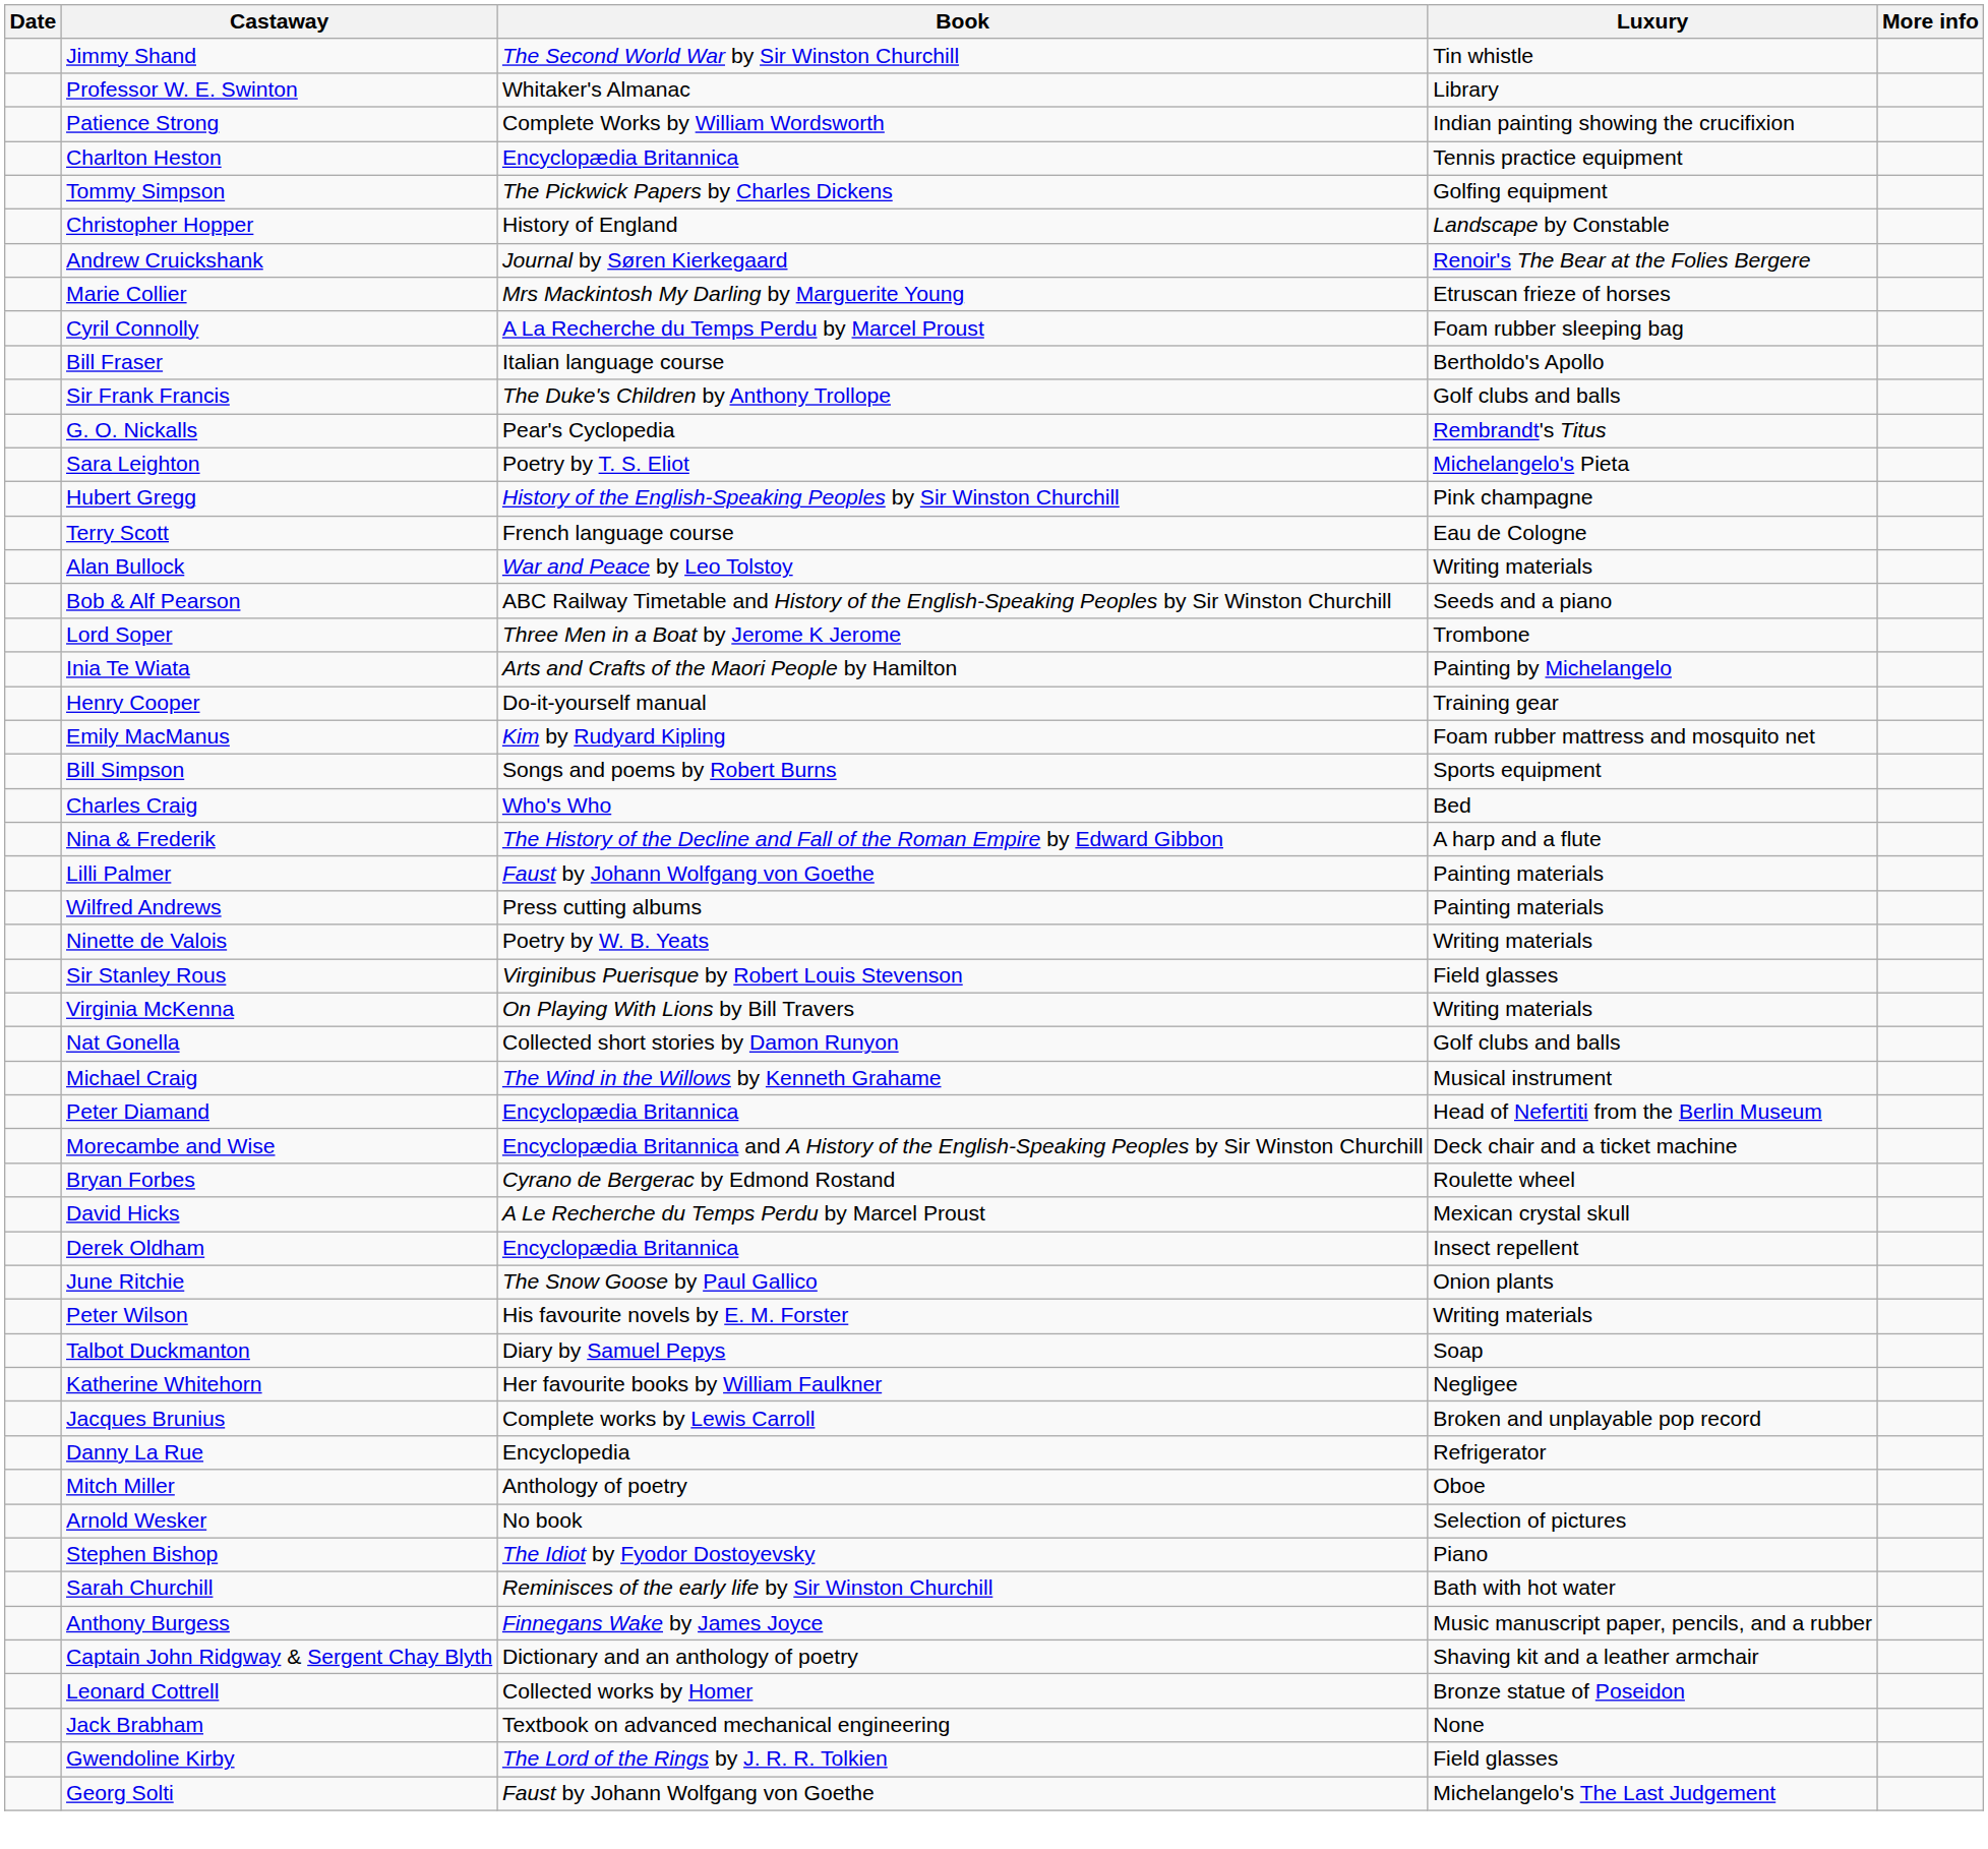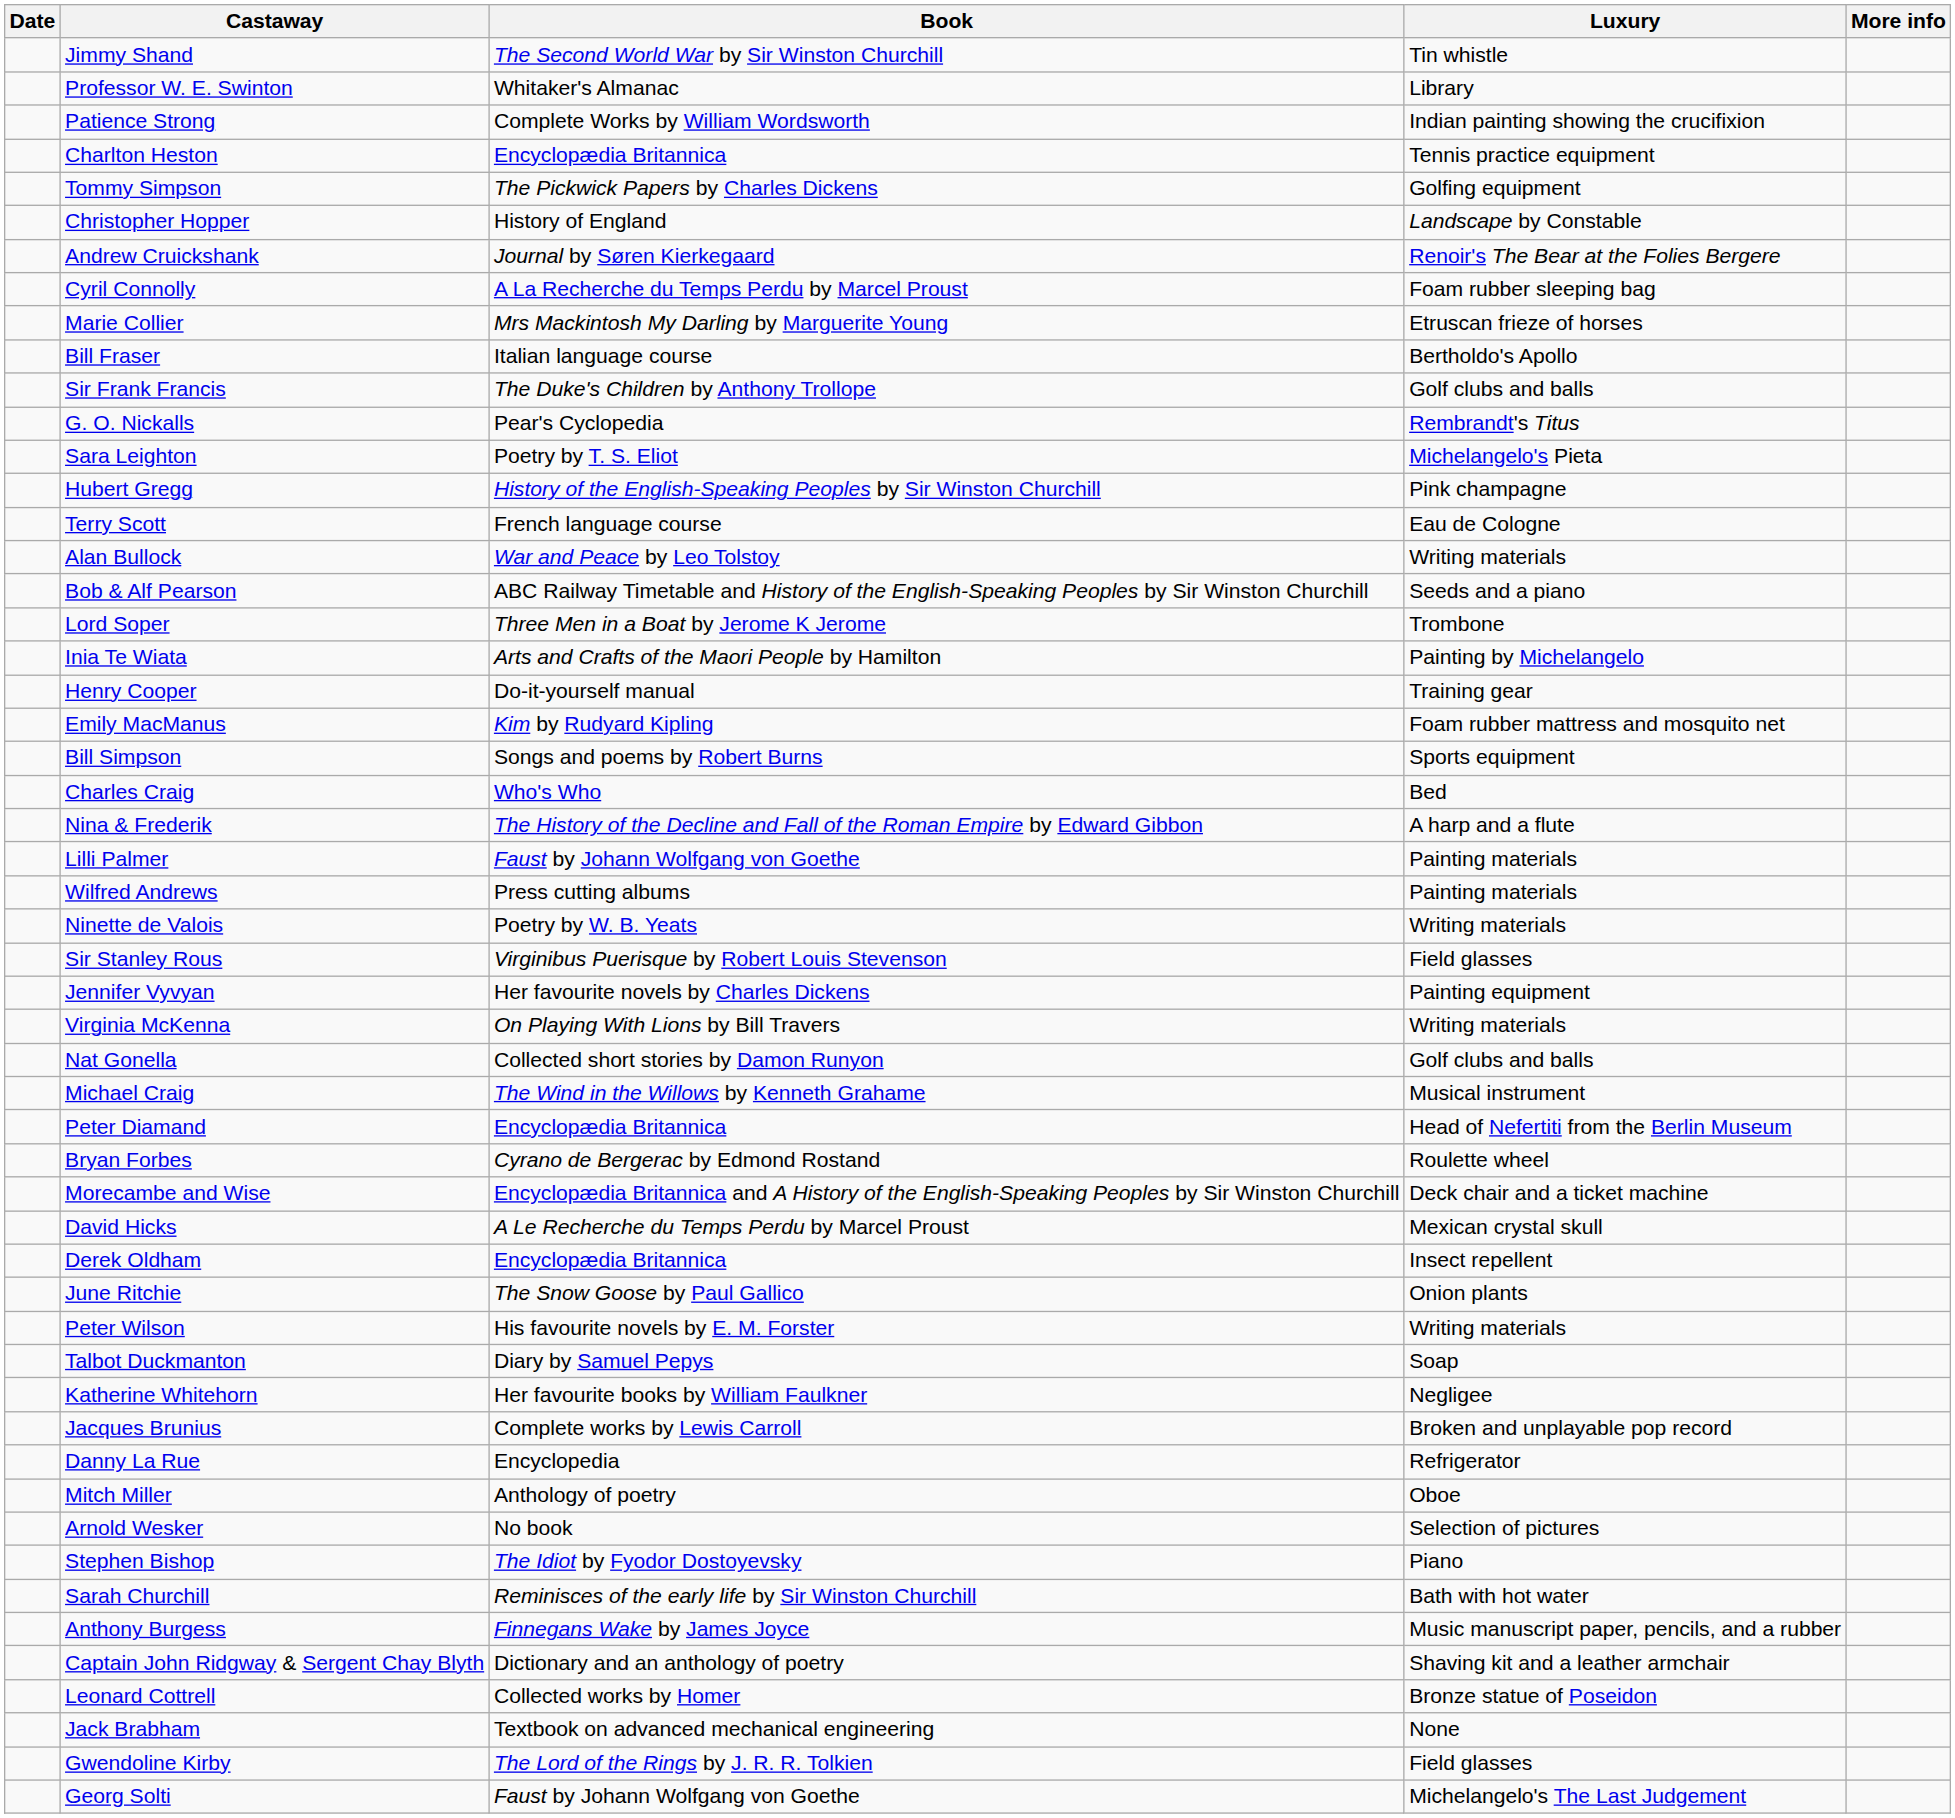 <table class="wikitable sortable">
 <tr>
 <th>Date</th>
 <th>Castaway</th>
 <th>Book</th>
 <th>Luxury</th>
 <th>More info</th>
 </tr>
 <tr>
 <td></td>
 <td><a href='#'>Jimmy Shand</a></td>
 <td><em><a href='#'>The Second World War</a></em> by <a href='#'>Sir Winston Churchill</a></td>
 <td>Tin whistle</td>
 <td></td>
 </tr>
 <tr>
 <td></td>
 <td><a href='#'>Professor W. E. Swinton</a></td>
 <td>Whitaker's Almanac</td>
 <td>Library</td>
 <td></td>
 </tr>
 <tr>
 <td></td>
 <td><a href='#'>Patience Strong</a></td>
 <td>Complete Works by <a href='#'>William Wordsworth</a></td>
 <td>Indian painting showing the crucifixion</td>
 <td></td>
 </tr>
 <tr>
 <td></td>
 <td><a href='#'>Charlton Heston</a></td>
 <td><a href='#'>Encyclopædia Britannica</a></td>
 <td>Tennis practice equipment</td>
 <td></td>
 </tr>
 <tr>
 <td></td>
 <td><a href='#'>Tommy Simpson</a></td>
 <td><em>The Pickwick Papers</em> by <a href='#'>Charles Dickens</a></td>
 <td>Golfing equipment</td>
 <td></td>
 </tr>
 <tr>
 <td></td>
 <td><a href='#'>Christopher Hopper</a></td>
 <td>History of England</td>
 <td><em>Landscape</em> by Constable</td>
 <td></td>
 </tr>
 <tr>
 <td></td>
 <td><a href='#'>Andrew Cruickshank</a></td>
 <td><em>Journal</em> by <a href='#'>Søren Kierkegaard</a></td>
 <td><a href='#'>Renoir's</a> <em>The Bear at the Folies Bergere</em></td>
 <td></td>
 </tr>
 <tr>
 <td></td>
-<td><a href='#'>Marie Collier</a></td>
-<td><em>Mrs Mackintosh My Darling</em> by <a href='#'>Marguerite Young</a></td>
-<td>Etruscan frieze of horses</td>
+<td><a href='#'>Cyril Connolly</a></td>
+<td><a href='#'>A La Recherche du Temps Perdu</a> by <a href='#'>Marcel Proust</a></td>
+<td>Foam rubber sleeping bag</td>
 <td></td>
 </tr>
 <tr>
 <td></td>
-<td><a href='#'>Cyril Connolly</a></td>
-<td><a href='#'>A La Recherche du Temps Perdu</a> by <a href='#'>Marcel Proust</a></td>
-<td>Foam rubber sleeping bag</td>
+<td><a href='#'>Marie Collier</a></td>
+<td><em>Mrs Mackintosh My Darling</em> by <a href='#'>Marguerite Young</a></td>
+<td>Etruscan frieze of horses</td>
 <td></td>
 </tr>
 <tr>
 <td></td>
 <td><a href='#'>Bill Fraser</a></td>
 <td>Italian language course</td>
 <td>Bertholdo's Apollo</td>
 <td></td>
 </tr>
 <tr>
 <td></td>
 <td><a href='#'>Sir Frank Francis</a></td>
 <td><em>The Duke's Children</em> by <a href='#'>Anthony Trollope</a></td>
 <td>Golf clubs and balls</td>
 <td></td>
 </tr>
 <tr>
 <td></td>
 <td><a href='#'>G. O. Nickalls</a></td>
 <td>Pear's Cyclopedia</td>
 <td><a href='#'>Rembrandt</a>'s <em>Titus</em></td>
 <td></td>
 </tr>
 <tr>
 <td></td>
 <td><a href='#'>Sara Leighton</a></td>
 <td>Poetry by <a href='#'>T. S. Eliot</a></td>
 <td><a href='#'>Michelangelo's</a> Pieta</td>
 <td></td>
 </tr>
 <tr>
 <td></td>
 <td><a href='#'>Hubert Gregg</a></td>
 <td><em><a href='#'>History of the English-Speaking Peoples</a></em> by <a href='#'>Sir Winston Churchill</a></td>
 <td>Pink champagne</td>
 <td></td>
 </tr>
 <tr>
 <td></td>
 <td><a href='#'>Terry Scott</a></td>
 <td>French language course</td>
 <td>Eau de Cologne</td>
 <td></td>
 </tr>
 <tr>
 <td></td>
 <td><a href='#'>Alan Bullock</a></td>
 <td><em><a href='#'>War and Peace</a></em> by <a href='#'>Leo Tolstoy</a></td>
 <td>Writing materials</td>
 <td></td>
 </tr>
 <tr>
 <td></td>
 <td><a href='#'>Bob & Alf Pearson</a></td>
 <td>ABC Railway Timetable and <em>History of the English-Speaking Peoples</em> by Sir Winston Churchill</td>
 <td>Seeds and a piano</td>
 <td></td>
 </tr>
 <tr>
 <td></td>
 <td><a href='#'>Lord Soper</a></td>
 <td><em>Three Men in a Boat</em> by <a href='#'>Jerome K Jerome</a></td>
 <td>Trombone</td>
 <td></td>
 </tr>
 <tr>
 <td></td>
 <td><a href='#'>Inia Te Wiata</a></td>
 <td><em>Arts and Crafts of the Maori People</em> by Hamilton</td>
 <td>Painting by <a href='#'>Michelangelo</a></td>
 <td></td>
 </tr>
 <tr>
 <td></td>
 <td><a href='#'>Henry Cooper</a></td>
 <td>Do-it-yourself manual</td>
 <td>Training gear</td>
 <td></td>
 </tr>
 <tr>
 <td></td>
 <td><a href='#'>Emily MacManus</a></td>
 <td><em><a href='#'>Kim</a></em> by <a href='#'>Rudyard Kipling</a></td>
 <td>Foam rubber mattress and mosquito net</td>
 <td></td>
 </tr>
 <tr>
 <td></td>
 <td><a href='#'>Bill Simpson</a></td>
 <td>Songs and poems by <a href='#'>Robert Burns</a></td>
 <td>Sports equipment</td>
 <td></td>
 </tr>
 <tr>
 <td></td>
 <td><a href='#'>Charles Craig</a></td>
 <td><a href='#'>Who's Who</a></td>
 <td>Bed</td>
 <td></td>
 </tr>
 <tr>
 <td></td>
 <td><a href='#'>Nina & Frederik</a></td>
 <td><em><a href='#'>The History of the Decline and Fall of the Roman Empire</a></em> by <a href='#'>Edward Gibbon</a></td>
 <td>A harp and a flute</td>
 <td></td>
 </tr>
 <tr>
 <td></td>
 <td><a href='#'>Lilli Palmer</a></td>
 <td><em><a href='#'>Faust</a></em> by <a href='#'>Johann Wolfgang von Goethe</a></td>
 <td>Painting materials</td>
 <td></td>
 </tr>
 <tr>
 <td></td>
 <td><a href='#'>Wilfred Andrews</a></td>
 <td>Press cutting albums</td>
 <td>Painting materials</td>
 <td></td>
 </tr>
 <tr>
 <td></td>
 <td><a href='#'>Ninette de Valois</a></td>
 <td>Poetry by <a href='#'>W. B. Yeats</a></td>
 <td>Writing materials</td>
 <td></td>
 </tr>
 <tr>
 <td></td>
 <td><a href='#'>Sir Stanley Rous</a></td>
 <td><em>Virginibus Puerisque</em> by <a href='#'>Robert Louis Stevenson</a></td>
 <td>Field glasses</td>
 <td></td>
 </tr>
 <tr>
 <td></td>
+<td><a href='#'>Jennifer Vyvyan</a></td>
+<td>Her favourite novels by <a href='#'>Charles Dickens</a></td>
+<td>Painting equipment</td>
+<td></td>
+</tr>
+<tr>
+<td></td>
 <td><a href='#'>Virginia McKenna</a></td>
 <td><em>On Playing With Lions</em> by Bill Travers</td>
 <td>Writing materials</td>
 <td></td>
 </tr>
 <tr>
 <td></td>
 <td><a href='#'>Nat Gonella</a></td>
 <td>Collected short stories by <a href='#'>Damon Runyon</a></td>
 <td>Golf clubs and balls</td>
 <td></td>
 </tr>
 <tr>
 <td></td>
 <td><a href='#'>Michael Craig</a></td>
 <td><em><a href='#'>The Wind in the Willows</a></em> by <a href='#'>Kenneth Grahame</a></td>
 <td>Musical instrument</td>
 <td></td>
 </tr>
 <tr>
 <td></td>
 <td><a href='#'>Peter Diamand</a></td>
 <td><a href='#'>Encyclopædia Britannica</a></td>
 <td>Head of <a href='#'>Nefertiti</a> from the <a href='#'>Berlin Museum</a></td>
 <td></td>
 </tr>
 <tr>
 <td></td>
-<td><a href='#'>Morecambe and Wise</a></td>
-<td><a href='#'>Encyclopædia Britannica</a> and <em>A History of the English-Speaking Peoples</em> by Sir Winston Churchill</td>
-<td>Deck chair and a ticket machine</td>
+<td><a href='#'>Bryan Forbes</a></td>
+<td><em>Cyrano de Bergerac</em> by Edmond Rostand</td>
+<td>Roulette wheel</td>
 <td></td>
 </tr>
 <tr>
 <td></td>
-<td><a href='#'>Bryan Forbes</a></td>
-<td><em>Cyrano de Bergerac</em> by Edmond Rostand</td>
-<td>Roulette wheel</td>
+<td><a href='#'>Morecambe and Wise</a></td>
+<td><a href='#'>Encyclopædia Britannica</a> and <em>A History of the English-Speaking Peoples</em> by Sir Winston Churchill</td>
+<td>Deck chair and a ticket machine</td>
 <td></td>
 </tr>
 <tr>
 <td></td>
 <td><a href='#'>David Hicks</a></td>
 <td><em>A Le Recherche du Temps Perdu</em> by Marcel Proust</td>
 <td>Mexican crystal skull</td>
 <td></td>
 </tr>
 <tr>
 <td></td>
 <td><a href='#'>Derek Oldham</a></td>
 <td><a href='#'>Encyclopædia Britannica</a></td>
 <td>Insect repellent</td>
 <td></td>
 </tr>
 <tr>
 <td></td>
 <td><a href='#'>June Ritchie</a></td>
 <td><em>The Snow Goose</em> by <a href='#'>Paul Gallico</a></td>
 <td>Onion plants</td>
 <td></td>
 </tr>
 <tr>
 <td></td>
 <td><a href='#'>Peter Wilson</a></td>
 <td>His favourite novels by <a href='#'>E. M. Forster</a></td>
 <td>Writing materials</td>
 <td></td>
 </tr>
 <tr>
 <td></td>
 <td><a href='#'>Talbot Duckmanton</a></td>
 <td>Diary by <a href='#'>Samuel Pepys</a></td>
 <td>Soap</td>
 <td></td>
 </tr>
 <tr>
 <td></td>
 <td><a href='#'>Katherine Whitehorn</a></td>
 <td>Her favourite books by <a href='#'>William Faulkner</a></td>
 <td>Negligee</td>
 <td></td>
 </tr>
 <tr>
 <td></td>
 <td><a href='#'>Jacques Brunius</a></td>
 <td>Complete works by <a href='#'>Lewis Carroll</a></td>
 <td>Broken and unplayable pop record</td>
 <td></td>
 </tr>
 <tr>
 <td></td>
 <td><a href='#'>Danny La Rue</a></td>
 <td>Encyclopedia</td>
 <td>Refrigerator</td>
 <td></td>
 </tr>
 <tr>
 <td></td>
 <td><a href='#'>Mitch Miller</a></td>
 <td>Anthology of poetry</td>
 <td>Oboe</td>
 <td></td>
 </tr>
 <tr>
 <td></td>
 <td><a href='#'>Arnold Wesker</a></td>
 <td>No book</td>
 <td>Selection of pictures</td>
 <td></td>
 </tr>
 <tr>
 <td></td>
 <td><a href='#'>Stephen Bishop</a></td>
 <td><em><a href='#'>The Idiot</a></em> by <a href='#'>Fyodor Dostoyevsky</a></td>
 <td>Piano</td>
 <td></td>
 </tr>
 <tr>
 <td></td>
 <td><a href='#'>Sarah Churchill</a></td>
 <td><em>Reminisces of the early life</em> by <a href='#'>Sir Winston Churchill</a></td>
 <td>Bath with hot water</td>
 <td></td>
 </tr>
 <tr>
 <td></td>
 <td><a href='#'>Anthony Burgess</a></td>
 <td><em><a href='#'>Finnegans Wake</a></em> by <a href='#'>James Joyce</a></td>
 <td>Music manuscript paper, pencils, and a rubber</td>
 <td></td>
 </tr>
 <tr>
 <td></td>
 <td><a href='#'>Captain John Ridgway</a> & <a href='#'>Sergent Chay Blyth</a></td>
 <td>Dictionary and an anthology of poetry</td>
 <td>Shaving kit and a leather armchair</td>
 <td></td>
 </tr>
 <tr>
 <td></td>
 <td><a href='#'>Leonard Cottrell</a></td>
 <td>Collected works by <a href='#'>Homer</a></td>
 <td>Bronze statue of <a href='#'>Poseidon</a></td>
 <td></td>
 </tr>
 <tr>
 <td></td>
 <td><a href='#'>Jack Brabham</a></td>
 <td>Textbook on advanced mechanical engineering</td>
 <td>None</td>
 <td></td>
 </tr>
 <tr>
 <td></td>
 <td><a href='#'>Gwendoline Kirby</a></td>
 <td><em><a href='#'>The Lord of the Rings</a></em> by <a href='#'>J. R. R. Tolkien</a></td>
 <td>Field glasses</td>
 <td></td>
 </tr>
 <tr>
 <td></td>
 <td><a href='#'>Georg Solti</a></td>
 <td><em>Faust</em> by Johann Wolfgang von Goethe</td>
 <td>Michelangelo's <a href='#'>The Last Judgement</a></td>
 <td></td>
 </tr>
 </table>
